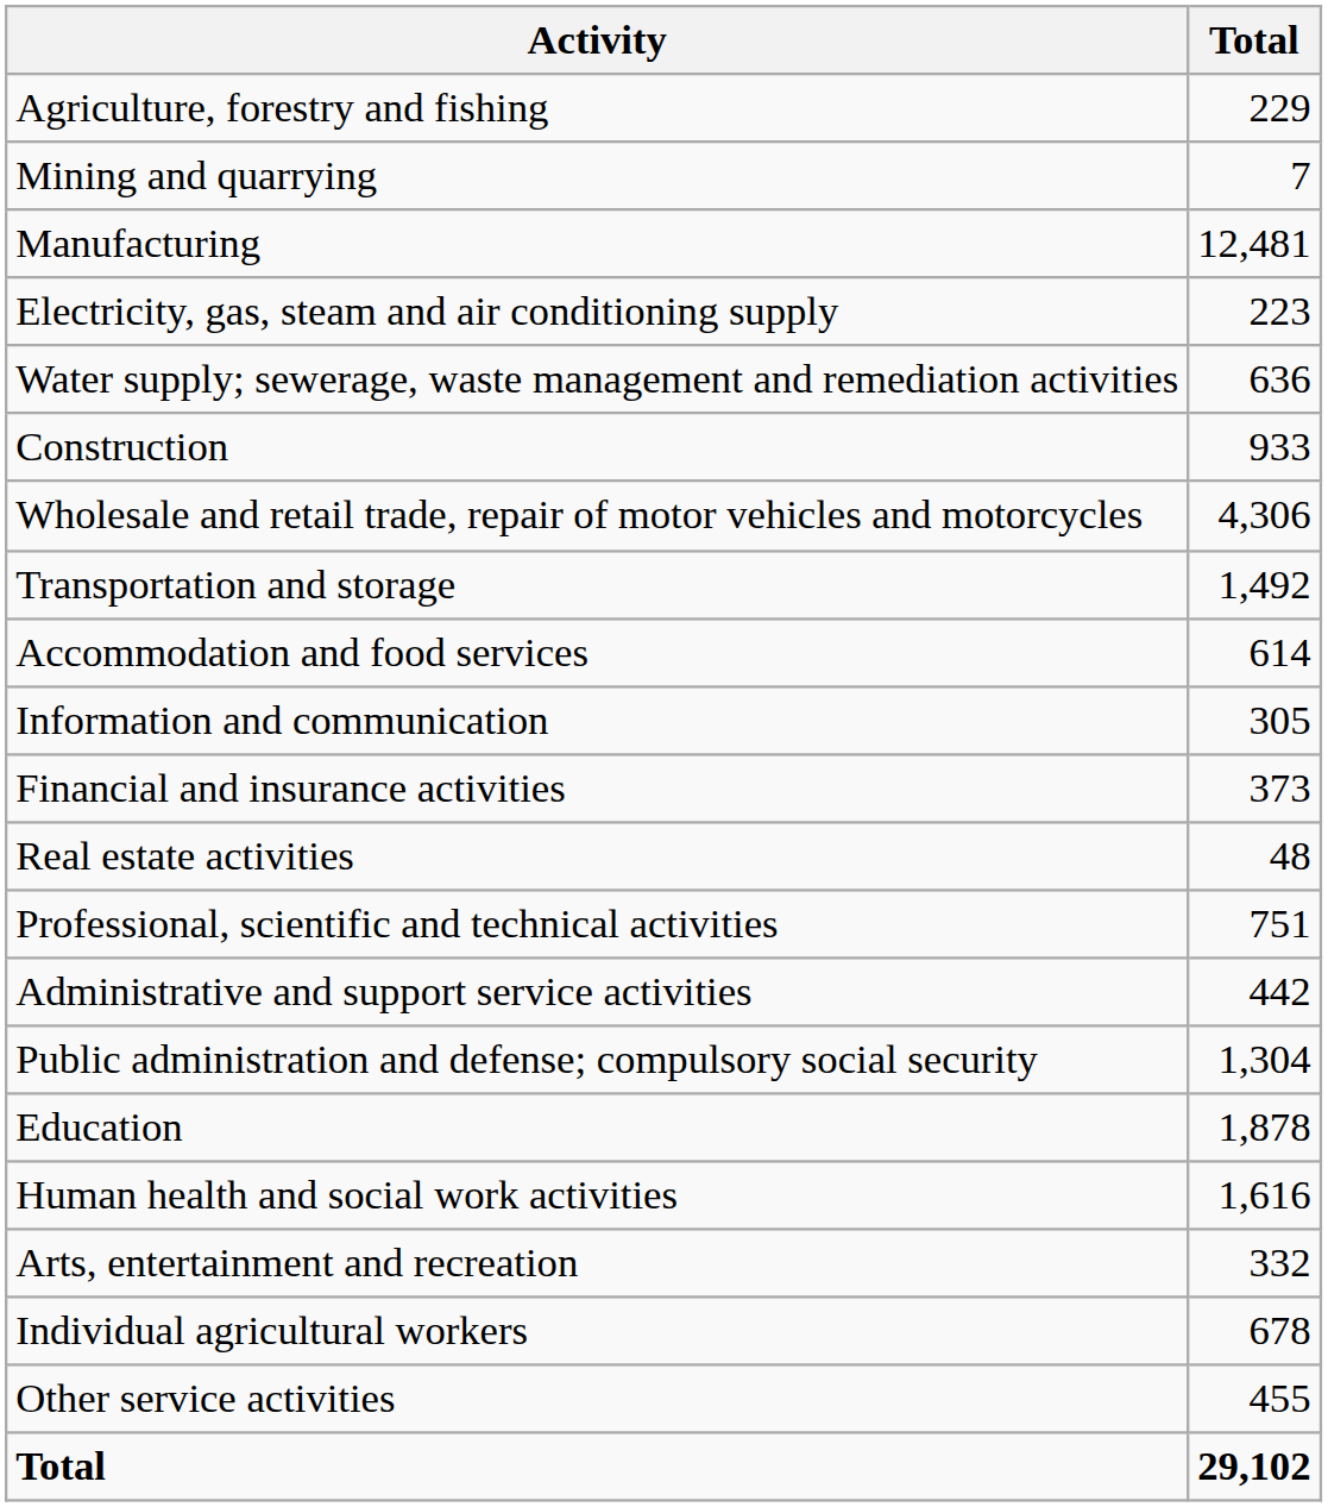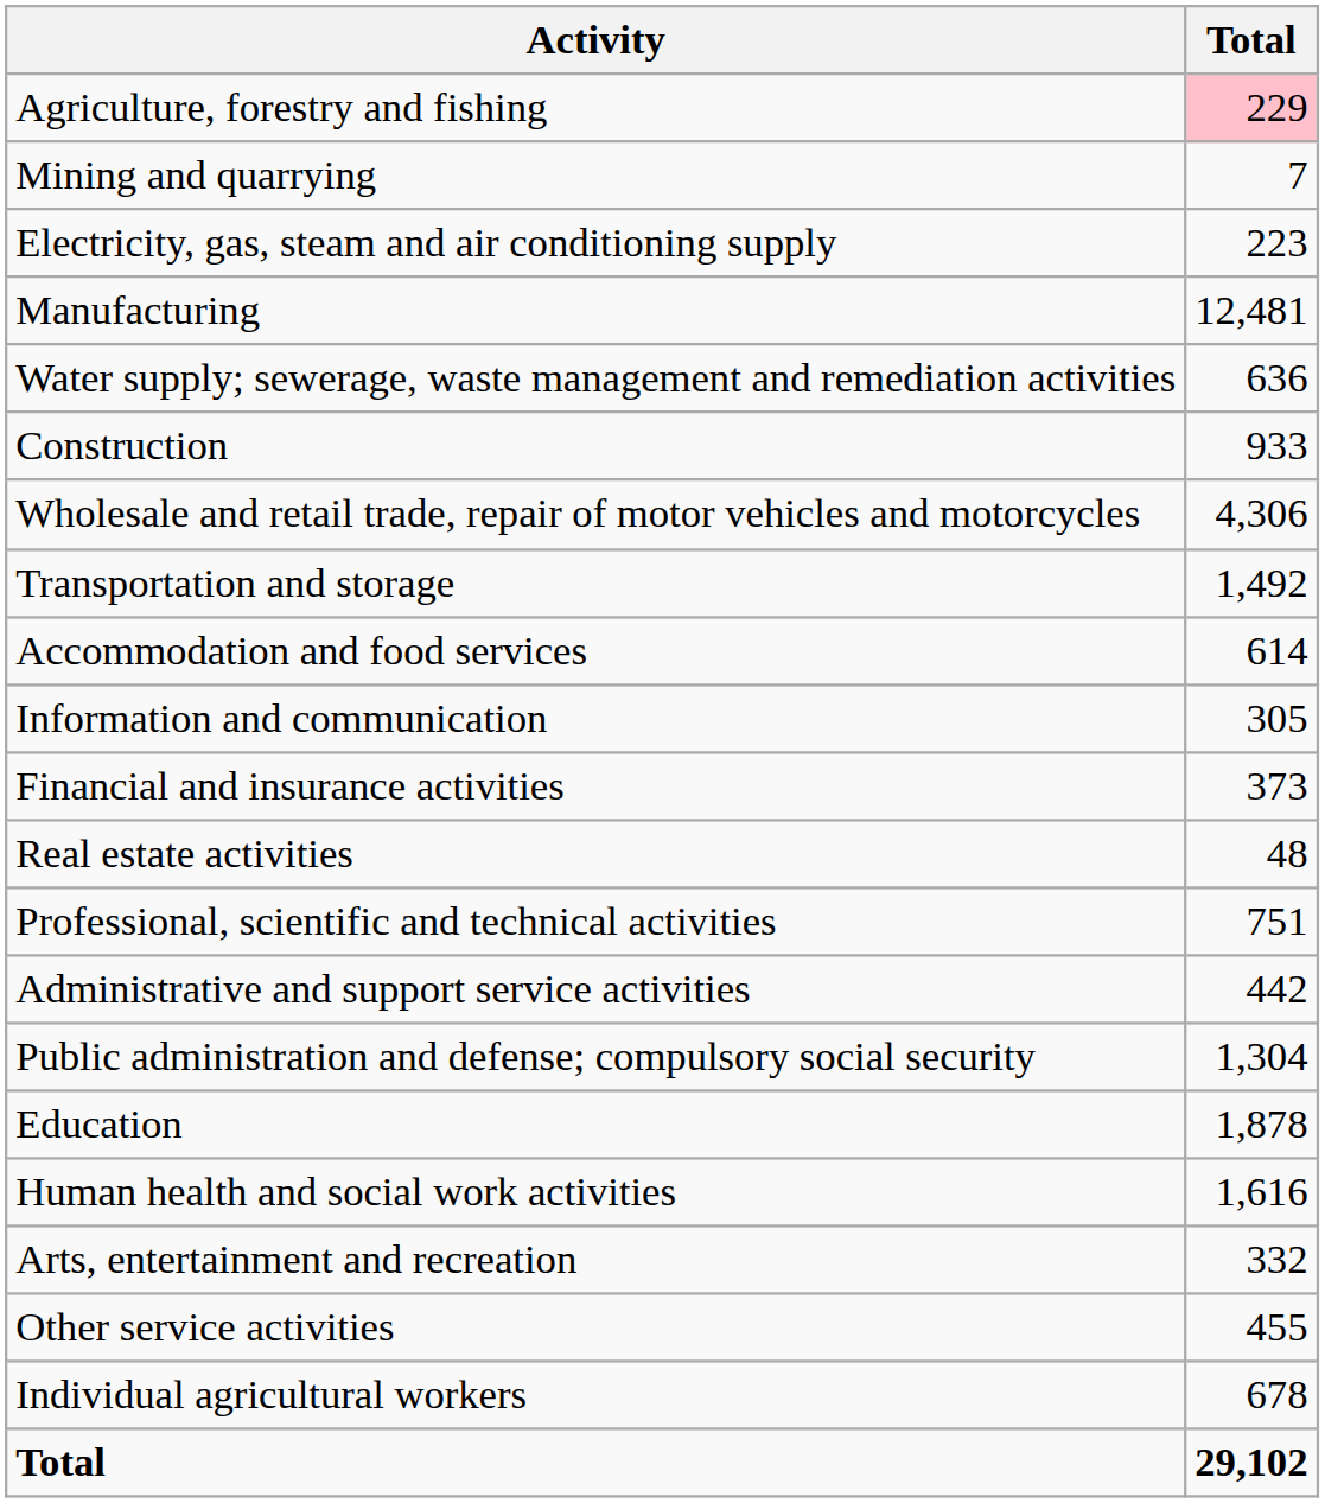 <table class="wikitable sortable" style="font-size:95%;">
 <tr>
 <th>Activity</th>
 <th>Total</th>
 </tr>
 <tr>
 <td>Agriculture, forestry and fishing</td>
-<td align="right">229</td>
+<td align="right" style="background: pink;">229</td>
 </tr>
 <tr>
 <td>Mining and quarrying</td>
 <td align="right">7</td>
 </tr>
 <tr>
+<td>Electricity, gas, steam and air conditioning supply</td>
+<td align="right">223</td>
+</tr>
+<tr>
 <td>Manufacturing</td>
 <td align="right">12,481</td>
-</tr>
-<tr>
-<td>Electricity, gas, steam and air conditioning supply</td>
-<td align="right">223</td>
 </tr>
 <tr>
 <td>Water supply; sewerage, waste management and remediation activities</td>
 <td align="right">636</td>
 </tr>
 <tr>
 <td>Construction</td>
 <td align="right">933</td>
 </tr>
 <tr>
 <td>Wholesale and retail trade, repair of motor vehicles and motorcycles</td>
 <td align="right">4,306</td>
 </tr>
 <tr>
 <td>Transportation and storage</td>
 <td align="right">1,492</td>
 </tr>
 <tr>
 <td>Accommodation and food services</td>
 <td align="right">614</td>
 </tr>
 <tr>
 <td>Information and communication</td>
 <td align="right">305</td>
 </tr>
 <tr>
 <td>Financial and insurance activities</td>
 <td align="right">373</td>
 </tr>
 <tr>
 <td>Real estate activities</td>
 <td align="right">48</td>
 </tr>
 <tr>
 <td>Professional, scientific and technical activities</td>
 <td align="right">751</td>
 </tr>
 <tr>
 <td>Administrative and support service activities</td>
 <td align="right">442</td>
 </tr>
 <tr>
 <td>Public administration and defense; compulsory social security</td>
 <td align="right">1,304</td>
 </tr>
 <tr>
 <td>Education</td>
 <td align="right">1,878</td>
 </tr>
 <tr>
 <td>Human health and social work activities</td>
 <td align="right">1,616</td>
 </tr>
 <tr>
 <td>Arts, entertainment and recreation</td>
 <td align="right">332</td>
 </tr>
 <tr>
+<td>Other service activities</td>
+<td align="right">455</td>
+</tr>
+<tr>
 <td>Individual agricultural workers</td>
 <td align="right">678</td>
-</tr>
-<tr>
-<td>Other service activities</td>
-<td align="right">455</td>
 </tr>
 <tr class="sortbottom">
 <td><strong>Total</strong></td>
 <td align="right"><strong>29,102</strong></td>
 </tr>
 </table>
